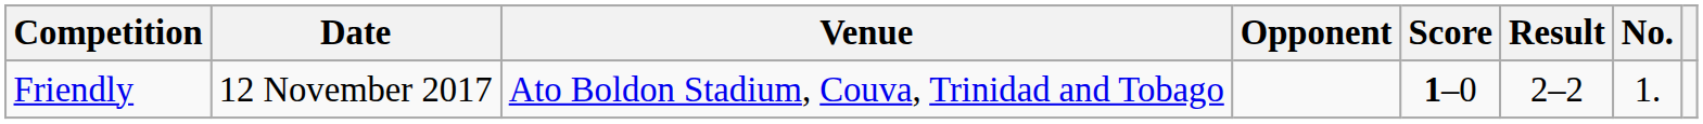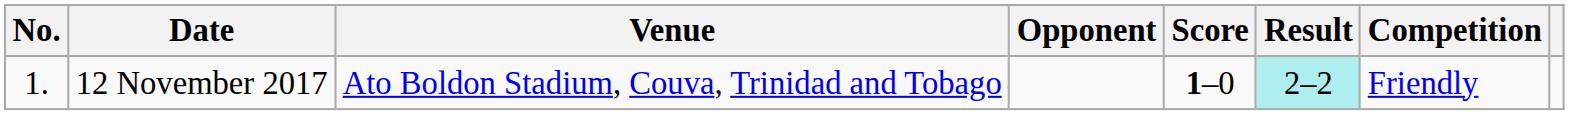 <table class="wikitable sortable">
 <tr>
-<th scope="col">Competition</th>
+<th scope="col">No.</th>
 <th scope="col">Date</th>
 <th scope="col">Venue</th>
 <th scope="col">Opponent</th>
 <th scope="col">Score</th>
 <th scope="col">Result</th>
-<th scope="col">No.</th>
+<th scope="col">Competition</th>
 <th scope="col" class="unsortable"></th>
 </tr>
 <tr>
-<td><a href='#'>Friendly</a></td>
+<td align="center">1.</td>
 <td>12 November 2017</td>
 <td><a href='#'>Ato Boldon Stadium</a>, <a href='#'>Couva</a>, <a href='#'>Trinidad and Tobago</a></td>
 <td></td>
 <td align="center"><strong>1</strong>–0</td>
-<td align="center">2–2</td>
-<td align="center">1.</td>
+<td align="center" style="background: paleturquoise;">2–2</td>
+<td><a href='#'>Friendly</a></td>
 <td></td>
 </tr>
 </table>
